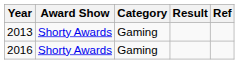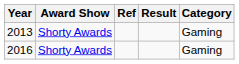 <table class="wikitable">
 <tr>
 <th>Year</th>
 <th>Award Show</th>
+<th>Ref</th>
+<th>Result</th>
 <th>Category</th>
-<th>Result</th>
-<th>Ref</th>
 </tr>
 <tr>
 <td>2013</td>
 <td><a href='#'>Shorty Awards</a></td>
-<td>Gaming</td>
 <td></td>
 <td></td>
+<td>Gaming</td>
 </tr>
 <tr>
 <td>2016</td>
 <td><a href='#'>Shorty Awards</a></td>
-<td>Gaming</td>
 <td></td>
 <td></td>
+<td>Gaming</td>
 </tr>
 </table>
